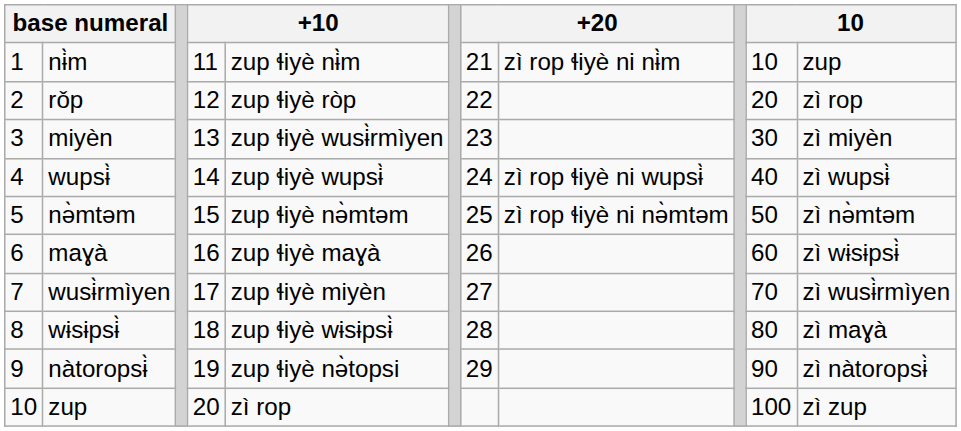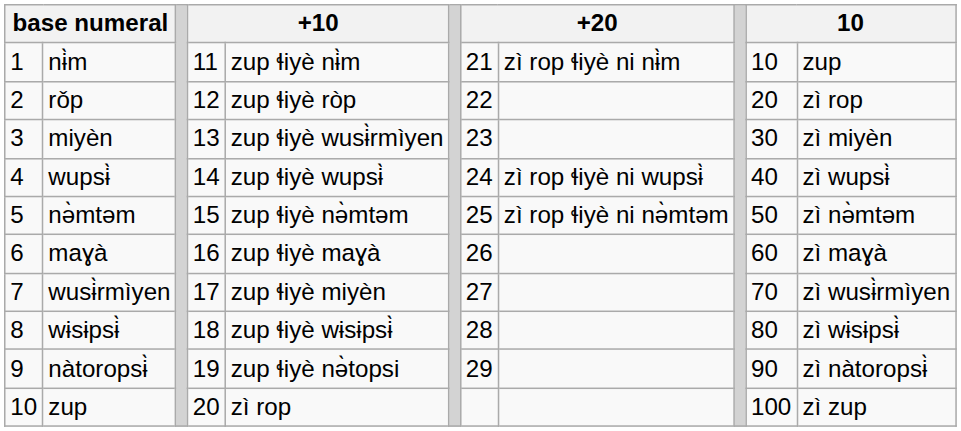 <table class="wikitable">
 <tr>
 <th colspan="2">base numeral</th>
 <td rowspan="11" style="background-color: lightgrey;"></td>
 <th colspan="2">+10</th>
 <td rowspan="11" style="background-color: lightgrey;"></td>
 <th colspan="2">+20</th>
 <td rowspan="11" style="background-color: lightgrey;"></td>
 <th colspan="2">10</th>
 </tr>
 <tr>
 <td>1</td>
 <td>nɨ̀m</td>
 <td>11</td>
 <td>zup ɬiyè nɨ̀m</td>
 <td>21</td>
 <td>zì rop ɬiyè ni nɨ̀m</td>
 <td>10</td>
 <td>zup</td>
 </tr>
 <tr>
 <td>2</td>
 <td>rǒp</td>
 <td>12</td>
 <td>zup ɬiyè ròp</td>
 <td>22</td>
 <td></td>
 <td>20</td>
 <td>zì rop</td>
 </tr>
 <tr>
 <td>3</td>
 <td>miyèn</td>
 <td>13</td>
 <td>zup ɬiyè wusɨ̀rmìyen</td>
 <td>23</td>
 <td></td>
 <td>30</td>
 <td>zì miyèn</td>
 </tr>
 <tr>
 <td>4</td>
 <td>wupsɨ̀</td>
 <td>14</td>
 <td>zup ɬiyè wupsɨ̀</td>
 <td>24</td>
 <td>zì rop ɬiyè ni wupsɨ̀</td>
 <td>40</td>
 <td>zì wupsɨ̀</td>
 </tr>
 <tr>
 <td>5</td>
 <td>nə̀mtəm</td>
 <td>15</td>
 <td>zup ɬiyè nə̀mtəm</td>
 <td>25</td>
 <td>zì rop ɬiyè ni nə̀mtəm</td>
 <td>50</td>
 <td>zì nə̀mtəm</td>
 </tr>
 <tr>
 <td>6</td>
 <td>maɣà</td>
 <td>16</td>
 <td>zup ɬiyè maɣà</td>
 <td>26</td>
 <td></td>
 <td>60</td>
-<td>zì wɨsɨpsɨ̀</td>
+<td>zì maɣà</td>
 </tr>
 <tr>
 <td>7</td>
 <td>wusɨ̀rmìyen</td>
 <td>17</td>
 <td>zup ɬiyè miyèn</td>
 <td>27</td>
 <td></td>
 <td>70</td>
 <td>zì wusɨ̀rmìyen</td>
 </tr>
 <tr>
 <td>8</td>
 <td>wɨsɨpsɨ̀</td>
 <td>18</td>
 <td>zup ɬiyè wɨsɨpsɨ̀</td>
 <td>28</td>
 <td></td>
 <td>80</td>
-<td>zì maɣà</td>
+<td>zì wɨsɨpsɨ̀</td>
 </tr>
 <tr>
 <td>9</td>
 <td>nàtoropsɨ̀</td>
 <td>19</td>
 <td>zup ɬiyè nə̀topsi</td>
 <td>29</td>
 <td></td>
 <td>90</td>
 <td>zì nàtoropsɨ̀</td>
 </tr>
 <tr>
 <td>10</td>
 <td>zup</td>
 <td>20</td>
 <td>zì rop</td>
 <td></td>
 <td></td>
 <td>100</td>
 <td>zì zup</td>
 </tr>
 </table>
